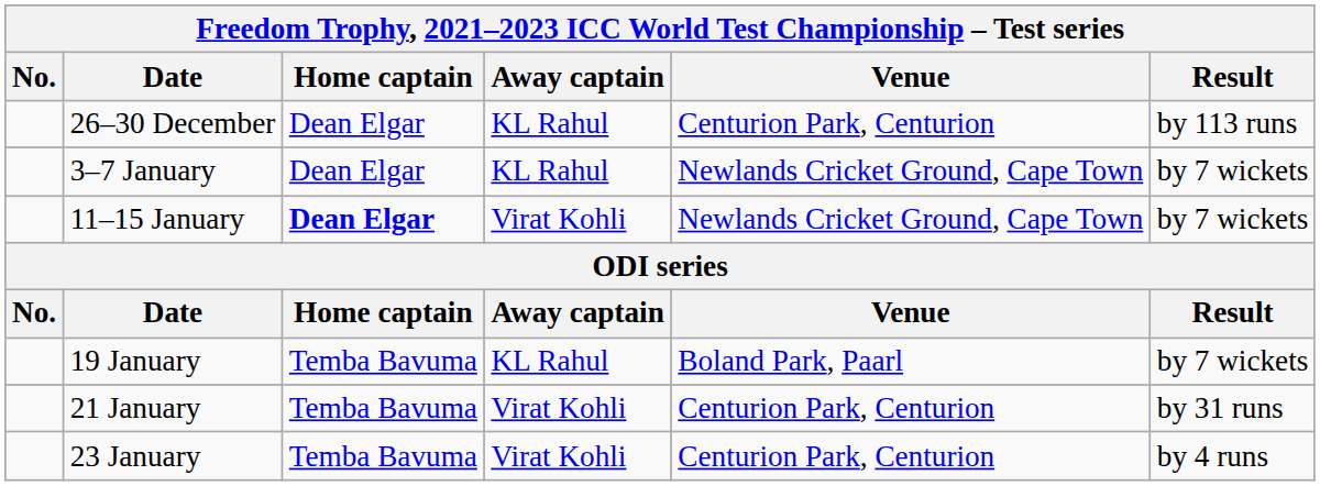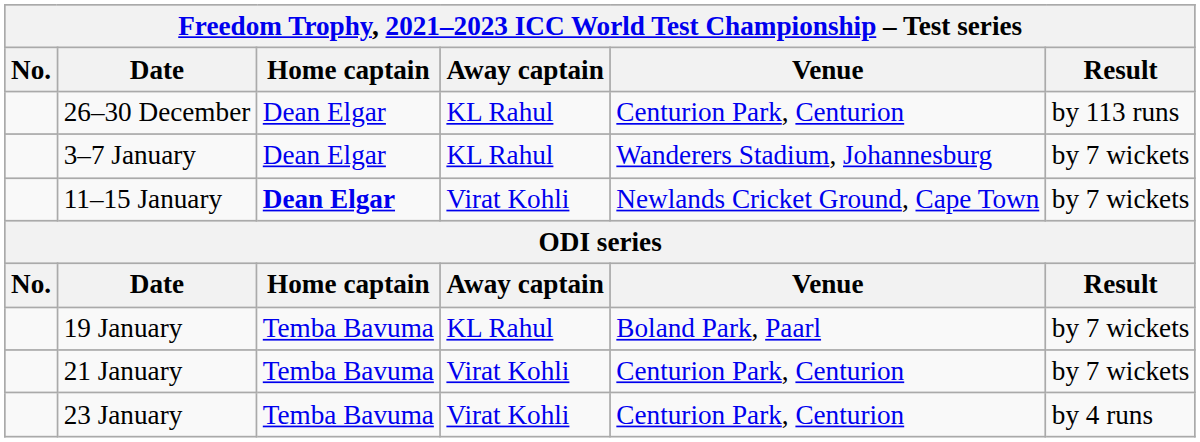 <table class="wikitable">
 <tr>
 <th colspan="9"><a href='#'>Freedom Trophy</a>, <a href='#'>2021–2023 ICC World Test Championship</a> – Test series</th>
 </tr>
 <tr>
 <th>No.</th>
 <th>Date</th>
 <th>Home captain</th>
 <th>Away captain</th>
 <th>Venue</th>
 <th>Result</th>
 </tr>
 <tr>
 <td></td>
 <td>26–30 December</td>
 <td><a href='#'>Dean Elgar</a></td>
 <td><a href='#'>KL Rahul</a></td>
 <td><a href='#'>Centurion Park</a>, <a href='#'>Centurion</a></td>
 <td> by 113 runs</td>
 </tr>
 <tr>
 <td></td>
 <td>3–7 January</td>
 <td><a href='#'>Dean Elgar</a></td>
 <td><a href='#'>KL Rahul</a></td>
-<td><a href='#'>Newlands Cricket Ground</a>, <a href='#'>Cape Town</a></td>
+<td><a href='#'>Wanderers Stadium</a>, <a href='#'>Johannesburg</a></td>
 <td> by 7 wickets</td>
 </tr>
 <tr>
 <td></td>
 <td>11–15 January</td>
 <td><strong><a href='#'>Dean Elgar</a></strong></td>
 <td><a href='#'>Virat Kohli</a></td>
 <td><a href='#'>Newlands Cricket Ground</a>, <a href='#'>Cape Town</a></td>
 <td> by 7 wickets</td>
 </tr>
 <tr>
 <th colspan="9">ODI series</th>
 </tr>
 <tr>
 <th>No.</th>
 <th>Date</th>
 <th>Home captain</th>
 <th>Away captain</th>
 <th>Venue</th>
 <th>Result</th>
 </tr>
 <tr>
 <td></td>
 <td>19 January</td>
 <td><a href='#'>Temba Bavuma</a></td>
 <td><a href='#'>KL Rahul</a></td>
 <td><a href='#'>Boland Park</a>, <a href='#'>Paarl</a></td>
 <td> by 7 wickets</td>
 </tr>
 <tr>
 <td></td>
 <td>21 January</td>
 <td><a href='#'>Temba Bavuma</a></td>
 <td><a href='#'>Virat Kohli</a></td>
 <td><a href='#'>Centurion Park</a>, <a href='#'>Centurion</a></td>
-<td> by 31 runs</td>
+<td> by 7 wickets</td>
 </tr>
 <tr>
 <td></td>
 <td>23 January</td>
 <td><a href='#'>Temba Bavuma</a></td>
 <td><a href='#'>Virat Kohli</a></td>
 <td><a href='#'>Centurion Park</a>, <a href='#'>Centurion</a></td>
 <td> by 4 runs</td>
 </tr>
 </table>
